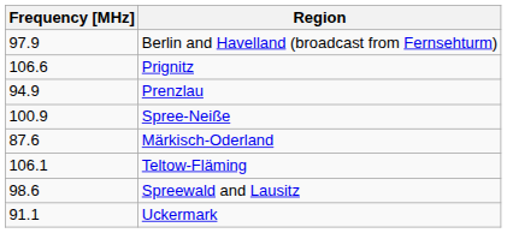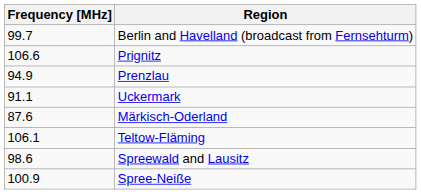 <table class="wikitable sortable">
 <tr>
 <th>Frequency [MHz]<br></th>
 <th>Region</th>
 </tr>
 <tr>
-<td>97.9</td>
+<td>99.7</td>
 <td>Berlin and <a href='#'>Havelland</a> (broadcast from <a href='#'>Fernsehturm</a>)</td>
 </tr>
 <tr>
 <td>106.6</td>
 <td><a href='#'>Prignitz</a></td>
 </tr>
 <tr>
 <td>94.9</td>
 <td><a href='#'>Prenzlau</a></td>
 </tr>
 <tr>
-<td>100.9</td>
-<td><a href='#'>Spree-Neiße</a></td>
+<td>91.1</td>
+<td><a href='#'>Uckermark</a></td>
 </tr>
 <tr>
 <td>87.6</td>
 <td><a href='#'>Märkisch-Oderland</a></td>
 </tr>
 <tr>
 <td>106.1</td>
 <td><a href='#'>Teltow-Fläming</a></td>
 </tr>
 <tr>
 <td>98.6</td>
 <td><a href='#'>Spreewald</a> and <a href='#'>Lausitz</a></td>
 </tr>
 <tr>
-<td>91.1</td>
-<td><a href='#'>Uckermark</a></td>
+<td>100.9</td>
+<td><a href='#'>Spree-Neiße</a></td>
 </tr>
 </table>
